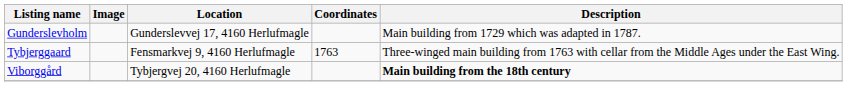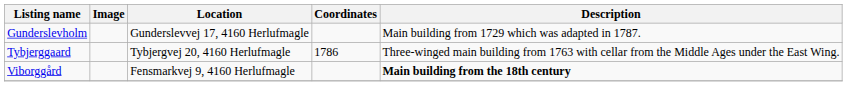 <table class="wikitable sortable">
 <tr>
 <th>Listing name</th>
 <th>Image</th>
 <th>Location</th>
 <th>Coordinates</th>
 <th>Description</th>
 </tr>
 <tr>
 <td><a href='#'>Gunderslevholm</a></td>
 <td></td>
 <td>Gunderslevvej 17, 4160 Herlufmagle</td>
 <td></td>
 <td>Main building from 1729 which was adapted in 1787.</td>
 </tr>
 <tr>
 <td><a href='#'>Tybjerggaard</a></td>
 <td></td>
-<td>Fensmarkvej 9, 4160 Herlufmagle</td>
-<td>1763</td>
+<td>Tybjergvej 20, 4160 Herlufmagle</td>
+<td>1786</td>
 <td>Three-winged main building from 1763 with cellar from the Middle Ages under the East Wing.</td>
 </tr>
 <tr>
 <td><a href='#'>Viborggård</a></td>
 <td></td>
-<td>Tybjergvej 20, 4160 Herlufmagle</td>
+<td>Fensmarkvej 9, 4160 Herlufmagle</td>
 <td></td>
 <td><strong>Main building from the 18th century</strong></td>
 </tr>
 <tr>
 </tr>
 </table>
